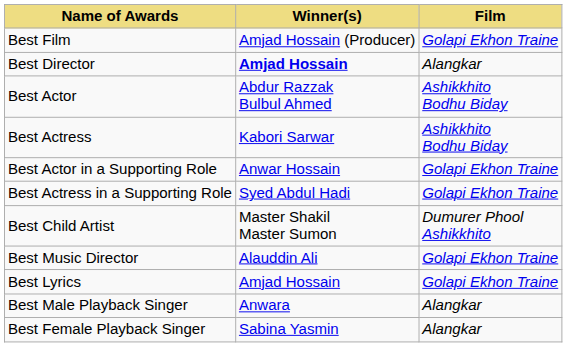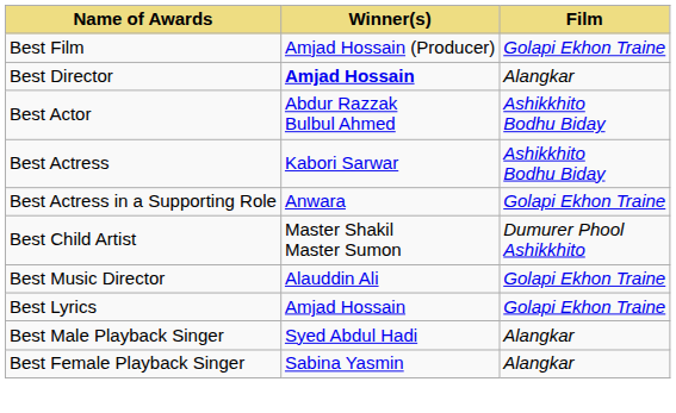 <table class="wikitable">
 <tr>
 <th style="background:#EEDD82;">Name of Awards</th>
 <th style="background:#EEDD82;">Winner(s)</th>
 <th style="background:#EEDD82;">Film</th>
 </tr>
 <tr>
 <td>Best Film</td>
 <td><a href='#'>Amjad Hossain</a> (Producer)</td>
 <td><em><a href='#'>Golapi Ekhon Traine</a></em></td>
 </tr>
 <tr>
 <td>Best Director</td>
 <td><strong><a href='#'>Amjad Hossain</a></strong></td>
 <td><em>Alangkar</em></td>
 </tr>
 <tr>
 <td>Best Actor</td>
 <td><a href='#'>Abdur Razzak</a><br><a href='#'>Bulbul Ahmed</a></td>
 <td><em><a href='#'>Ashikkhito</a></em><br><em><a href='#'>Bodhu Biday</a></em></td>
 </tr>
 <tr>
 <td>Best Actress</td>
 <td><a href='#'>Kabori Sarwar</a></td>
 <td><em><a href='#'>Ashikkhito</a></em><br><em><a href='#'>Bodhu Biday</a></em></td>
 </tr>
 <tr>
-<td>Best Actor in a Supporting Role</td>
-<td><a href='#'>Anwar Hossain</a></td>
-<td><em><a href='#'>Golapi Ekhon Traine</a></em></td>
-</tr>
-<tr>
 <td>Best Actress in a Supporting Role</td>
-<td><a href='#'>Syed Abdul Hadi</a></td>
+<td><a href='#'>Anwara</a></td>
 <td><em><a href='#'>Golapi Ekhon Traine</a></em></td>
 </tr>
 <tr>
 <td>Best Child Artist</td>
 <td>Master Shakil<br>Master Sumon</td>
 <td><em>Dumurer Phool</em><br><em><a href='#'>Ashikkhito</a></em></td>
 </tr>
 <tr>
 <td>Best Music Director</td>
 <td><a href='#'>Alauddin Ali</a></td>
 <td><em><a href='#'>Golapi Ekhon Traine</a></em></td>
 </tr>
 <tr>
 <td>Best Lyrics</td>
 <td><a href='#'>Amjad Hossain</a></td>
 <td><em><a href='#'>Golapi Ekhon Traine</a></em></td>
 </tr>
 <tr>
 <td>Best Male Playback Singer</td>
-<td><a href='#'>Anwara</a></td>
+<td><a href='#'>Syed Abdul Hadi</a></td>
 <td><em>Alangkar</em></td>
 </tr>
 <tr>
 <td>Best Female Playback Singer</td>
 <td><a href='#'>Sabina Yasmin</a></td>
 <td><em>Alangkar</em></td>
 </tr>
 </table>
